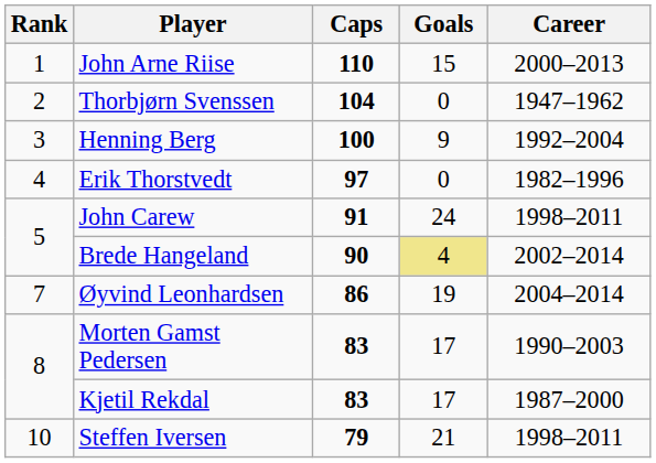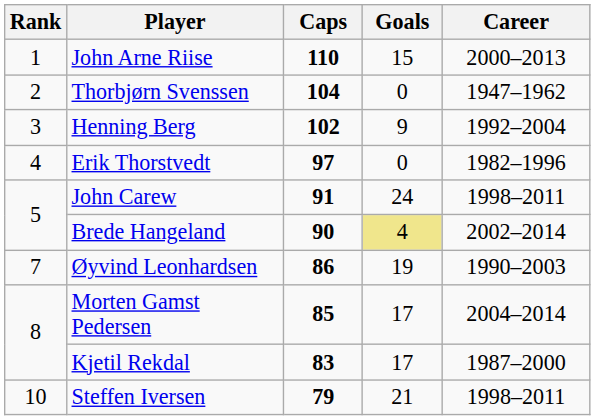 <table class="wikitable sortable" style="text-align:center;">
 <tr>
 <th width="30">Rank</th>
 <th style="width:150px;">Player</th>
 <th width="50">Caps</th>
 <th width="50">Goals</th>
 <th style="width:100px;">Career</th>
 </tr>
 <tr>
 <td>1</td>
 <td align=left><a href='#'>John Arne Riise</a></td>
 <td><strong>110</strong></td>
 <td>15</td>
 <td>2000–2013</td>
 </tr>
 <tr>
 <td>2</td>
 <td align=left><a href='#'>Thorbjørn Svenssen</a></td>
 <td><strong>104</strong></td>
 <td>0</td>
 <td>1947–1962</td>
 </tr>
 <tr>
 <td>3</td>
 <td align=left><a href='#'>Henning Berg</a></td>
-<td><strong>100</strong></td>
+<td><strong>102</strong></td>
 <td>9</td>
 <td>1992–2004</td>
 </tr>
 <tr>
 <td>4</td>
 <td align=left><a href='#'>Erik Thorstvedt</a></td>
 <td><strong>97</strong></td>
 <td>0</td>
 <td>1982–1996</td>
 </tr>
 <tr>
 <td rowspan=2>5</td>
 <td align=left><a href='#'>John Carew</a></td>
 <td><strong>91</strong></td>
 <td>24</td>
 <td>1998–2011</td>
 </tr>
 <tr>
 <td align=left><a href='#'>Brede Hangeland</a></td>
 <td><strong>90</strong></td>
 <td style="background: khaki;">4</td>
 <td>2002–2014</td>
 </tr>
 <tr>
 <td>7</td>
 <td align=left><a href='#'>Øyvind Leonhardsen</a></td>
 <td><strong>86</strong></td>
 <td>19</td>
-<td>2004–2014</td>
+<td>1990–2003</td>
 </tr>
 <tr>
 <td rowspan=2>8</td>
 <td align=left><a href='#'>Morten Gamst Pedersen</a></td>
-<td><strong>83</strong></td>
+<td><strong>85</strong></td>
 <td>17</td>
-<td>1990–2003</td>
+<td>2004–2014</td>
 </tr>
 <tr>
 <td align=left><a href='#'>Kjetil Rekdal</a></td>
 <td><strong>83</strong></td>
 <td>17</td>
 <td>1987–2000</td>
 </tr>
 <tr>
 <td>10</td>
 <td align=left><a href='#'>Steffen Iversen</a></td>
 <td><strong>79</strong></td>
 <td>21</td>
 <td>1998–2011</td>
 </tr>
 </table>
